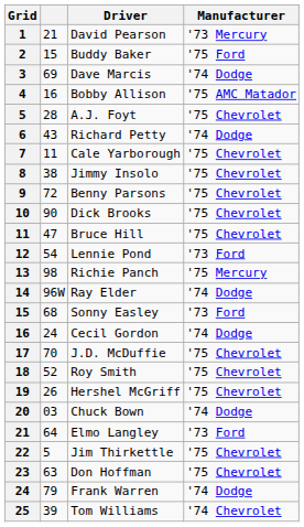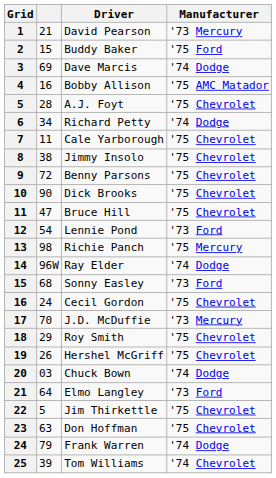 <table class="wikitable">
 <tr>
 <th>Grid</th>
 <th></th>
 <th>Driver</th>
 <th>Manufacturer</th>
 </tr>
 <tr>
 <th>1</th>
 <td>21</td>
 <td>David Pearson</td>
 <td>'73 <a href='#'>Mercury</a></td>
 </tr>
 <tr>
 <th>2</th>
 <td>15</td>
 <td>Buddy Baker</td>
 <td>'75 <a href='#'>Ford</a></td>
 </tr>
 <tr>
 <th>3</th>
 <td>69</td>
 <td>Dave Marcis</td>
 <td>'74 <a href='#'>Dodge</a></td>
 </tr>
 <tr>
 <th>4</th>
 <td>16</td>
 <td>Bobby Allison</td>
 <td>'75 <a href='#'>AMC Matador</a></td>
 </tr>
 <tr>
 <th>5</th>
 <td>28</td>
 <td>A.J. Foyt</td>
 <td>'75 <a href='#'>Chevrolet</a></td>
 </tr>
 <tr>
 <th>6</th>
-<td>43</td>
+<td>34</td>
 <td>Richard Petty</td>
 <td>'74 <a href='#'>Dodge</a></td>
 </tr>
 <tr>
 <th>7</th>
 <td>11</td>
 <td>Cale Yarborough</td>
 <td>'75 <a href='#'>Chevrolet</a></td>
 </tr>
 <tr>
 <th>8</th>
 <td>38</td>
 <td>Jimmy Insolo</td>
 <td>'75 <a href='#'>Chevrolet</a></td>
 </tr>
 <tr>
 <th>9</th>
 <td>72</td>
 <td>Benny Parsons</td>
 <td>'75 <a href='#'>Chevrolet</a></td>
 </tr>
 <tr>
 <th>10</th>
 <td>90</td>
 <td>Dick Brooks</td>
 <td>'75 <a href='#'>Chevrolet</a></td>
 </tr>
 <tr>
 <th>11</th>
 <td>47</td>
 <td>Bruce Hill</td>
 <td>'75 <a href='#'>Chevrolet</a></td>
 </tr>
 <tr>
 <th>12</th>
 <td>54</td>
 <td>Lennie Pond</td>
 <td>'73 <a href='#'>Ford</a></td>
 </tr>
 <tr>
 <th>13</th>
 <td>98</td>
 <td>Richie Panch</td>
 <td>'75 <a href='#'>Mercury</a></td>
 </tr>
 <tr>
 <th>14</th>
 <td>96W</td>
 <td>Ray Elder</td>
 <td>'74 <a href='#'>Dodge</a></td>
 </tr>
 <tr>
 <th>15</th>
 <td>68</td>
 <td>Sonny Easley</td>
 <td>'73 <a href='#'>Ford</a></td>
 </tr>
 <tr>
 <th>16</th>
 <td>24</td>
 <td>Cecil Gordon</td>
-<td>'74 <a href='#'>Dodge</a></td>
+<td>'75 <a href='#'>Chevrolet</a></td>
 </tr>
 <tr>
 <th>17</th>
 <td>70</td>
 <td>J.D. McDuffie</td>
-<td>'75 <a href='#'>Chevrolet</a></td>
+<td>'73 <a href='#'>Mercury</a></td>
 </tr>
 <tr>
 <th>18</th>
-<td>52</td>
+<td>29</td>
 <td>Roy Smith</td>
 <td>'75 <a href='#'>Chevrolet</a></td>
 </tr>
 <tr>
 <th>19</th>
 <td>26</td>
 <td>Hershel McGriff</td>
 <td>'75 <a href='#'>Chevrolet</a></td>
 </tr>
 <tr>
 <th>20</th>
 <td>03</td>
 <td>Chuck Bown</td>
 <td>'74 <a href='#'>Dodge</a></td>
 </tr>
 <tr>
 <th>21</th>
 <td>64</td>
 <td>Elmo Langley</td>
 <td>'73 <a href='#'>Ford</a></td>
 </tr>
 <tr>
 <th>22</th>
 <td>5</td>
 <td>Jim Thirkettle</td>
 <td>'75 <a href='#'>Chevrolet</a></td>
 </tr>
 <tr>
 <th>23</th>
 <td>63</td>
 <td>Don Hoffman</td>
 <td>'75 <a href='#'>Chevrolet</a></td>
 </tr>
 <tr>
 <th>24</th>
 <td>79</td>
 <td>Frank Warren</td>
 <td>'74 <a href='#'>Dodge</a></td>
 </tr>
 <tr>
 <th>25</th>
 <td>39</td>
 <td>Tom Williams</td>
 <td>'74 <a href='#'>Chevrolet</a></td>
 </tr>
 </table>
